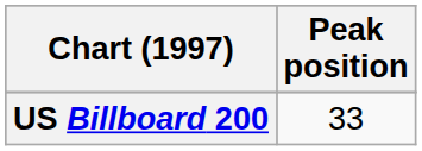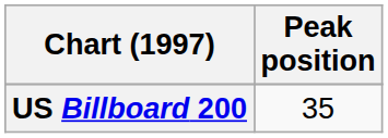 <table class="wikitable sortable plainrowheaders" style="text-align:center">
 <tr>
 <th scope="col">Chart (1997)</th>
 <th scope="col">Peak<br>position</th>
 </tr>
 <tr>
 </tr>
 <tr>
 </tr>
 <tr>
 </tr>
 <tr>
 <th scope="row">US <a href='#'><em>Billboard</em> 200</a></th>
-<td>33</td>
+<td>35</td>
 </tr>
 </table>
